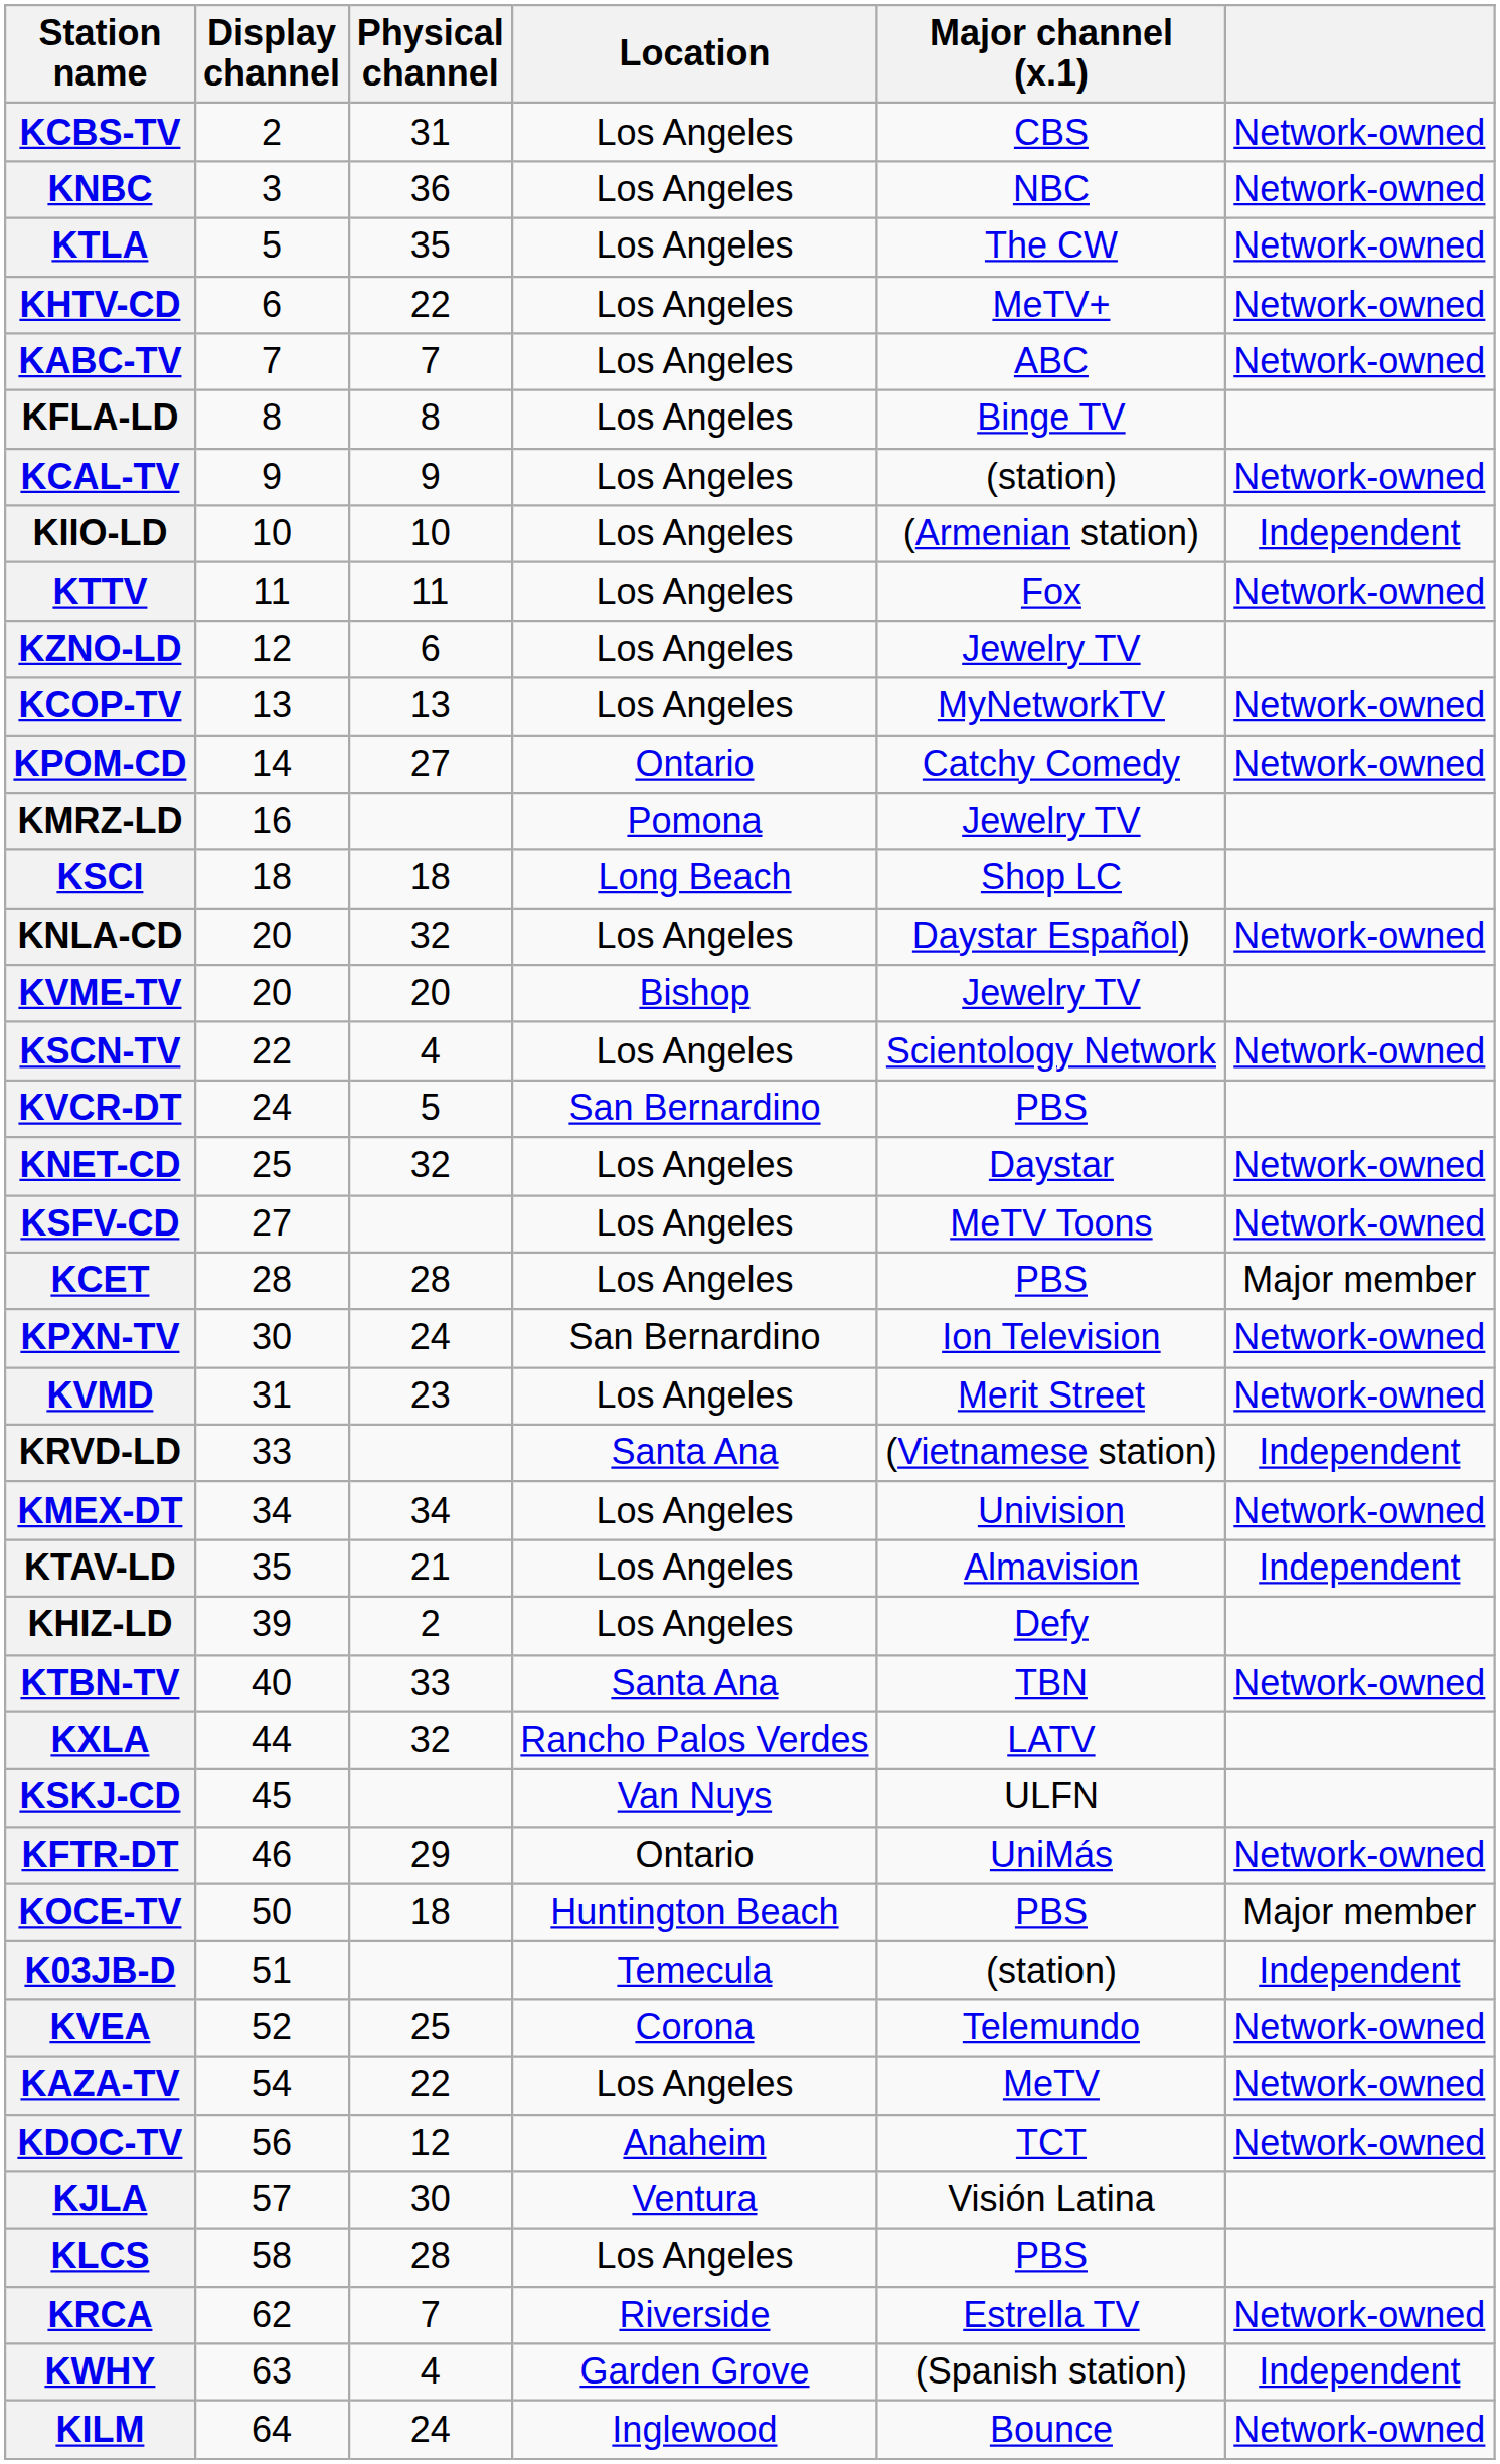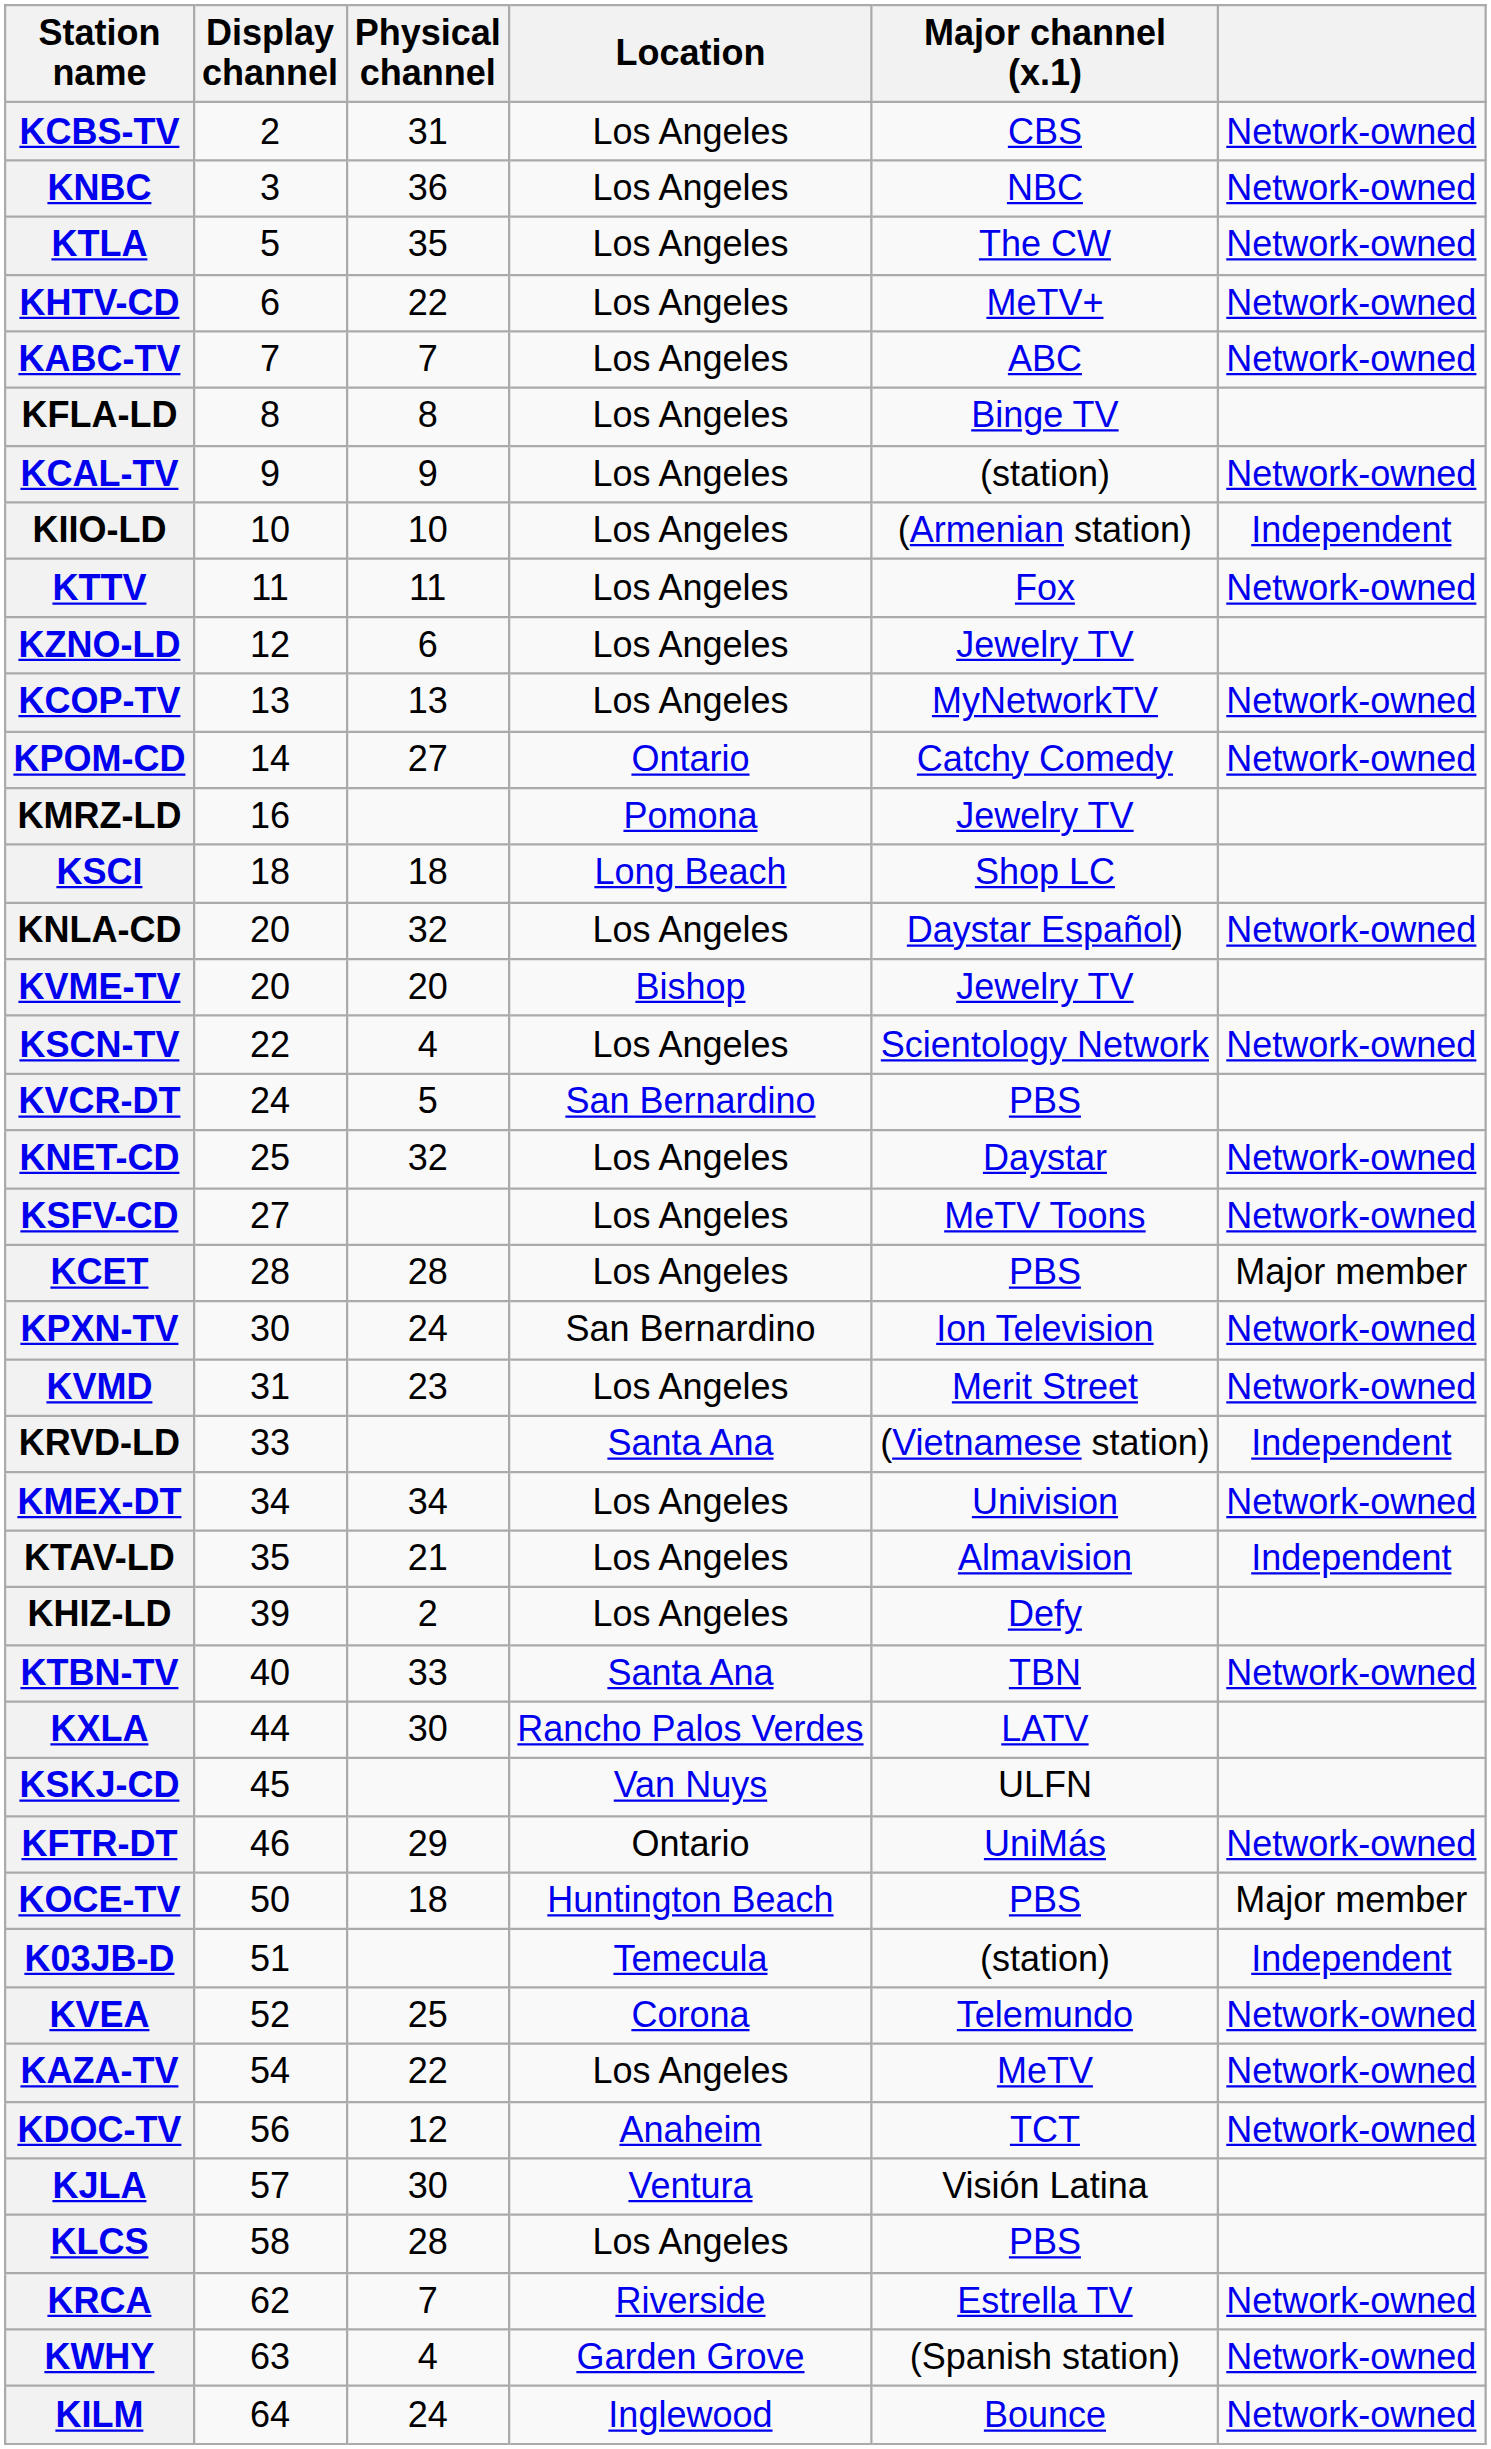 <table class="wikitable sortable" style="text-align:center;">
 <tr>
 <th scope="col">Station<br>name</th>
 <th scope="col">Display<br>channel</th>
 <th scope="col">Physical<br>channel</th>
 <th scope="col">Location</th>
 <th scope="col">Major channel<br>(x.1)</th>
 <th scope="col"></th>
 </tr>
 <tr>
 <th scope="row"><a href='#'>KCBS-TV</a></th>
 <td>2</td>
 <td>31</td>
 <td>Los Angeles</td>
 <td><a href='#'>CBS</a></td>
 <td><a href='#'>Network-owned</a></td>
 </tr>
 <tr>
 <th scope="row"><a href='#'>KNBC</a></th>
 <td>3</td>
 <td>36</td>
 <td>Los Angeles</td>
 <td><a href='#'>NBC</a></td>
 <td><a href='#'>Network-owned</a></td>
 </tr>
 <tr>
 <th scope="row"><a href='#'>KTLA</a></th>
 <td>5</td>
 <td>35</td>
 <td>Los Angeles</td>
 <td><a href='#'>The CW</a></td>
 <td><a href='#'>Network-owned</a></td>
 </tr>
 <tr>
 <th scope="row"><a href='#'>KHTV-CD</a></th>
 <td>6</td>
 <td>22</td>
 <td>Los Angeles</td>
 <td><a href='#'>MeTV+</a></td>
 <td><a href='#'>Network-owned</a></td>
 </tr>
 <tr>
 <th scope="row"><a href='#'>KABC-TV</a></th>
 <td>7</td>
 <td>7</td>
 <td>Los Angeles</td>
 <td><a href='#'>ABC</a></td>
 <td><a href='#'>Network-owned</a></td>
 </tr>
 <tr>
 <th scope="row">KFLA-LD</th>
 <td>8</td>
 <td>8</td>
 <td>Los Angeles</td>
 <td><a href='#'>Binge TV</a></td>
 <td></td>
 </tr>
 <tr>
 <th scope="row"><a href='#'>KCAL-TV</a></th>
 <td>9</td>
 <td>9</td>
 <td>Los Angeles</td>
 <td>(station)</td>
 <td><a href='#'>Network-owned</a></td>
 </tr>
 <tr>
 <th scope="row">KIIO-LD</th>
 <td>10</td>
 <td>10</td>
 <td>Los Angeles</td>
 <td>(<a href='#'>Armenian</a> station)</td>
 <td><a href='#'>Independent</a></td>
 </tr>
 <tr>
 <th scope="row"><a href='#'>KTTV</a></th>
 <td>11</td>
 <td>11</td>
 <td>Los Angeles</td>
 <td><a href='#'>Fox</a></td>
 <td><a href='#'>Network-owned</a></td>
 </tr>
 <tr>
 <th scope="row"><a href='#'>KZNO-LD</a></th>
 <td>12</td>
 <td>6</td>
 <td>Los Angeles</td>
 <td><a href='#'>Jewelry TV</a></td>
 <td></td>
 </tr>
 <tr>
 <th scope="row"><a href='#'>KCOP-TV</a></th>
 <td>13</td>
 <td>13</td>
 <td>Los Angeles</td>
 <td><a href='#'>MyNetworkTV</a></td>
 <td><a href='#'>Network-owned</a></td>
 </tr>
 <tr>
 <th scope="row"><a href='#'>KPOM-CD</a></th>
 <td>14</td>
 <td>27</td>
 <td><a href='#'>Ontario</a></td>
 <td><a href='#'>Catchy Comedy</a></td>
 <td><a href='#'>Network-owned</a></td>
 </tr>
 <tr>
 <th scope="row">KMRZ-LD</th>
 <td>16</td>
 <td></td>
 <td><a href='#'>Pomona</a></td>
 <td><a href='#'>Jewelry TV</a></td>
 <td></td>
 </tr>
 <tr>
 <th scope="row"><a href='#'>KSCI</a></th>
 <td>18</td>
 <td>18</td>
 <td><a href='#'>Long Beach</a></td>
 <td><a href='#'>Shop LC</a></td>
 <td></td>
 </tr>
 <tr>
 <th scope="row">KNLA-CD</th>
 <td>20</td>
 <td>32</td>
 <td>Los Angeles</td>
 <td><a href='#'>Daystar Español</a>)</td>
 <td><a href='#'>Network-owned</a></td>
 </tr>
 <tr>
 <th scope="row"><a href='#'>KVME-TV</a></th>
 <td>20</td>
 <td>20</td>
 <td><a href='#'>Bishop</a></td>
 <td><a href='#'>Jewelry TV</a></td>
 <td></td>
 </tr>
 <tr>
 <th scope="row"><a href='#'>KSCN-TV</a></th>
 <td>22</td>
 <td>4</td>
 <td>Los Angeles</td>
 <td><a href='#'>Scientology Network</a></td>
 <td><a href='#'>Network-owned</a></td>
 </tr>
 <tr>
 <th scope="row"><a href='#'>KVCR-DT</a></th>
 <td>24</td>
 <td>5</td>
 <td><a href='#'>San Bernardino</a></td>
 <td><a href='#'>PBS</a></td>
 <td></td>
 </tr>
 <tr>
 <th scope="row"><a href='#'>KNET-CD</a></th>
 <td>25</td>
 <td>32</td>
 <td>Los Angeles</td>
 <td><a href='#'>Daystar</a></td>
 <td><a href='#'>Network-owned</a></td>
 </tr>
 <tr>
 <th scope="row"><a href='#'>KSFV-CD</a></th>
 <td>27</td>
 <td></td>
 <td>Los Angeles</td>
 <td><a href='#'>MeTV Toons</a></td>
 <td><a href='#'>Network-owned</a></td>
 </tr>
 <tr>
 <th scope="row"><a href='#'>KCET</a></th>
 <td>28</td>
 <td>28</td>
 <td>Los Angeles</td>
 <td><a href='#'>PBS</a></td>
 <td>Major member</td>
 </tr>
 <tr>
 <th scope="row"><a href='#'>KPXN-TV</a></th>
 <td>30</td>
 <td>24</td>
 <td>San Bernardino</td>
 <td><a href='#'>Ion Television</a></td>
 <td><a href='#'>Network-owned</a></td>
 </tr>
 <tr>
 <th scope="row"><a href='#'>KVMD</a></th>
 <td>31</td>
 <td>23</td>
 <td>Los Angeles</td>
 <td><a href='#'>Merit Street</a></td>
 <td><a href='#'>Network-owned</a></td>
 </tr>
 <tr>
 <th scope="row">KRVD-LD</th>
 <td>33</td>
 <td></td>
 <td><a href='#'>Santa Ana</a></td>
 <td>(<a href='#'>Vietnamese</a> station)</td>
 <td><a href='#'>Independent</a></td>
 </tr>
 <tr>
 <th scope="row"><a href='#'>KMEX-DT</a></th>
 <td>34</td>
 <td>34</td>
 <td>Los Angeles</td>
 <td><a href='#'>Univision</a></td>
 <td><a href='#'>Network-owned</a></td>
 </tr>
 <tr>
 <th scope="row">KTAV-LD</th>
 <td>35</td>
 <td>21</td>
 <td>Los Angeles</td>
 <td><a href='#'>Almavision</a></td>
 <td><a href='#'>Independent</a></td>
 </tr>
 <tr>
 <th scope="row">KHIZ-LD</th>
 <td>39</td>
 <td>2</td>
 <td>Los Angeles</td>
 <td><a href='#'>Defy</a></td>
 <td></td>
 </tr>
 <tr>
 <th scope="row"><a href='#'>KTBN-TV</a></th>
 <td>40</td>
 <td>33</td>
 <td><a href='#'>Santa Ana</a></td>
 <td><a href='#'>TBN</a></td>
 <td><a href='#'>Network-owned</a></td>
 </tr>
 <tr>
 <th scope="row"><a href='#'>KXLA</a></th>
 <td>44</td>
-<td>32</td>
+<td>30</td>
 <td><a href='#'>Rancho Palos Verdes</a></td>
 <td><a href='#'>LATV</a></td>
 </tr>
 <tr>
 <th scope="row"><a href='#'>KSKJ-CD</a></th>
 <td>45</td>
 <td></td>
 <td><a href='#'>Van Nuys</a></td>
 <td>ULFN</td>
 <td></td>
 </tr>
 <tr>
 <th scope="row"><a href='#'>KFTR-DT</a></th>
 <td>46</td>
 <td>29</td>
 <td>Ontario</td>
 <td><a href='#'>UniMás</a></td>
 <td><a href='#'>Network-owned</a></td>
 </tr>
 <tr>
 <th scope="row"><a href='#'>KOCE-TV</a></th>
 <td>50</td>
 <td>18</td>
 <td><a href='#'>Huntington Beach</a></td>
 <td><a href='#'>PBS</a></td>
 <td>Major member</td>
 </tr>
 <tr>
 <th scope="row"><a href='#'>K03JB-D</a></th>
 <td>51</td>
 <td></td>
 <td><a href='#'>Temecula</a></td>
 <td>(station)</td>
 <td><a href='#'>Independent</a></td>
 </tr>
 <tr>
 <th scope="row"><a href='#'>KVEA</a></th>
 <td>52</td>
 <td>25</td>
 <td><a href='#'>Corona</a></td>
 <td><a href='#'>Telemundo</a></td>
 <td><a href='#'>Network-owned</a></td>
 </tr>
 <tr>
 <th scope="row"><a href='#'>KAZA-TV</a></th>
 <td>54</td>
 <td>22</td>
 <td>Los Angeles</td>
 <td><a href='#'>MeTV</a></td>
 <td><a href='#'>Network-owned</a></td>
 </tr>
 <tr>
 <th scope="row"><a href='#'>KDOC-TV</a></th>
 <td>56</td>
 <td>12</td>
 <td><a href='#'>Anaheim</a></td>
 <td><a href='#'>TCT</a></td>
 <td><a href='#'>Network-owned</a></td>
 </tr>
 <tr>
 <th scope="row"><a href='#'>KJLA</a></th>
 <td>57</td>
 <td>30</td>
 <td><a href='#'>Ventura</a></td>
 <td>Visión Latina</td>
 <td></td>
 </tr>
 <tr>
 <th scope="row"><a href='#'>KLCS</a></th>
 <td>58</td>
 <td>28</td>
 <td>Los Angeles</td>
 <td><a href='#'>PBS</a></td>
 <td></td>
 </tr>
 <tr>
 <th scope="row"><a href='#'>KRCA</a></th>
 <td>62</td>
 <td>7</td>
 <td><a href='#'>Riverside</a></td>
 <td><a href='#'>Estrella TV</a></td>
 <td><a href='#'>Network-owned</a></td>
 </tr>
 <tr>
 <th scope="row"><a href='#'>KWHY</a></th>
 <td>63</td>
 <td>4</td>
 <td><a href='#'>Garden Grove</a></td>
 <td>(Spanish station)</td>
-<td><a href='#'>Independent</a></td>
+<td><a href='#'>Network-owned</a></td>
 </tr>
 <tr>
 <th scope="row"><a href='#'>KILM</a></th>
 <td>64</td>
 <td>24</td>
 <td><a href='#'>Inglewood</a></td>
 <td><a href='#'>Bounce</a></td>
 <td><a href='#'>Network-owned</a></td>
 </tr>
 </table>
